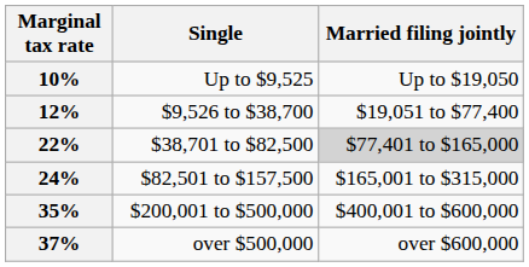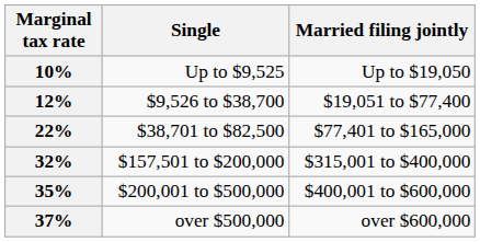 <table class=wikitable style="text-align:right">
 <tr>
 <th width=75>Marginal tax rate</th>
 <th width=150>Single</th>
 <th width=150>Married filing jointly</th>
 </tr>
 <tr>
 <th>10%</th>
 <td>Up to $9,525</td>
 <td>Up to $19,050</td>
 </tr>
 <tr>
 <th>12%</th>
 <td>$9,526 to $38,700</td>
 <td>$19,051 to $77,400</td>
 </tr>
 <tr>
 <th>22%</th>
 <td>$38,701 to $82,500</td>
-<td style="background: lightgrey;">$77,401 to $165,000</td>
+<td>$77,401 to $165,000</td>
 </tr>
 <tr>
-<th>24%</th>
-<td>$82,501 to $157,500</td>
-<td>$165,001 to $315,000</td>
+<th>32%</th>
+<td>$157,501 to $200,000</td>
+<td>$315,001 to $400,000</td>
 </tr>
 <tr>
 <th>35%</th>
 <td>$200,001 to $500,000</td>
 <td>$400,001 to $600,000</td>
 </tr>
 <tr>
 <th>37%</th>
 <td>over $500,000</td>
 <td>over $600,000</td>
 </tr>
 </table>
